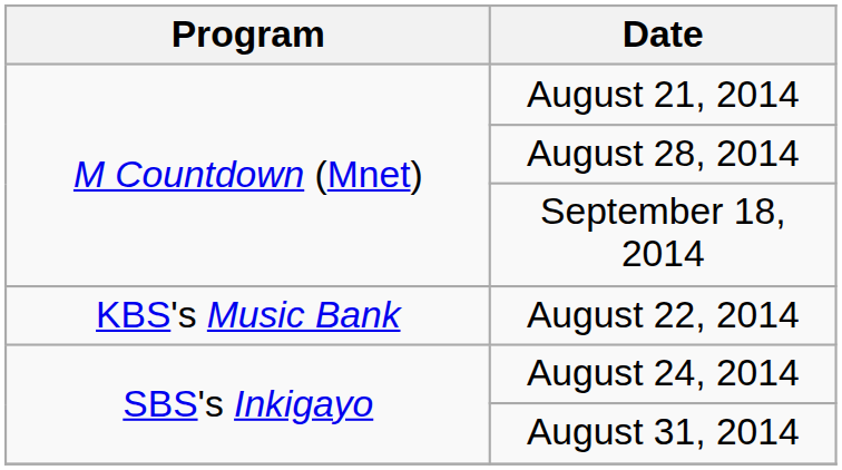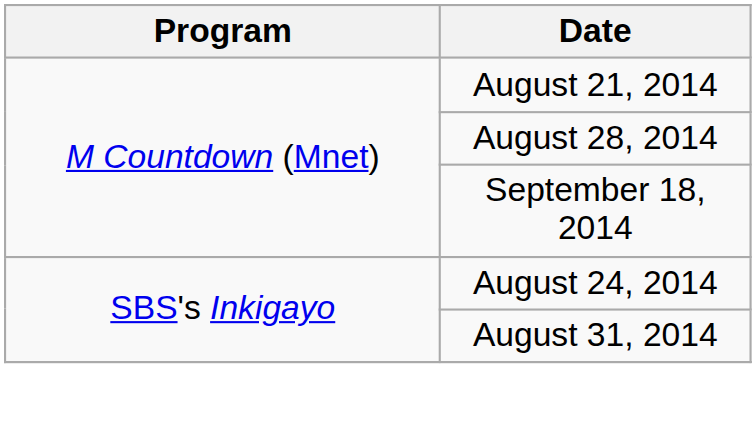 <table class="wikitable" style="text-align:center">
 <tr>
 <th width="200">Program</th>
 <th width="140">Date</th>
 </tr>
 <tr>
 <td rowspan="3"><em><a href='#'>M Countdown</a></em> (<a href='#'>Mnet</a>)</td>
 <td>August 21, 2014</td>
 </tr>
 <tr>
 <td>August 28, 2014</td>
 </tr>
 <tr>
 <td>September 18, 2014</td>
 </tr>
 <tr>
-<td rowspan="1"><a href='#'>KBS</a>'s <em><a href='#'>Music Bank</a></em></td>
-<td>August 22, 2014</td>
-</tr>
-<tr>
 <td rowspan="2"><a href='#'>SBS</a>'s <em><a href='#'>Inkigayo</a></em></td>
 <td>August 24, 2014</td>
 </tr>
 <tr>
 <td>August 31, 2014</td>
 </tr>
 <tr>
 </tr>
 </table>
